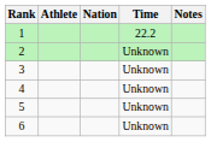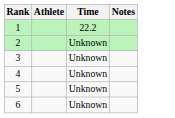 <table class="wikitable sortable" style="text-align:center">
 <tr>
 <th>Rank</th>
 <th>Athlete</th>
-<th>Nation</th>
 <th>Time</th>
 <th>Notes</th>
 </tr>
 <tr style="background:#bbf3bb;">
 <td>1</td>
-<td align=left></td>
 <td align=left></td>
 <td>22.2</td>
 <td></td>
 </tr>
 <tr style="background:#bbf3bb;">
 <td>2</td>
 <td align=left></td>
-<td align=left></td>
 <td>Unknown</td>
 <td></td>
 </tr>
 <tr>
 <td>3</td>
-<td align=left></td>
 <td align=left></td>
 <td>Unknown</td>
 <td></td>
 </tr>
 <tr>
 <td>4</td>
 <td align=left></td>
-<td align=left></td>
 <td>Unknown</td>
 <td></td>
 </tr>
 <tr>
 <td>5</td>
-<td align=left></td>
 <td align=left></td>
 <td>Unknown</td>
 <td></td>
 </tr>
 <tr>
 <td>6</td>
 <td align=left></td>
-<td align=left></td>
 <td>Unknown</td>
 <td></td>
 </tr>
 </table>
